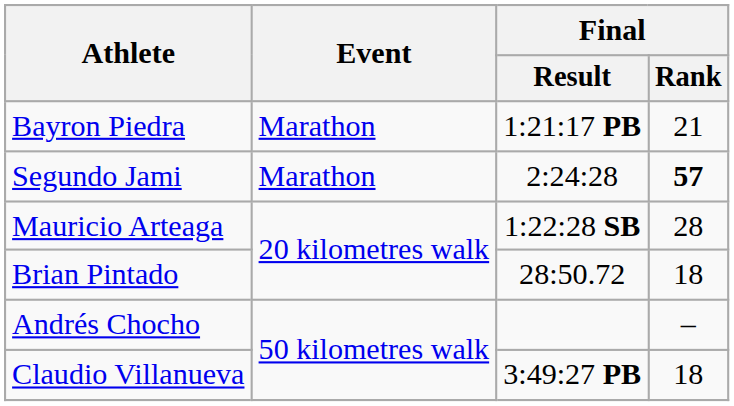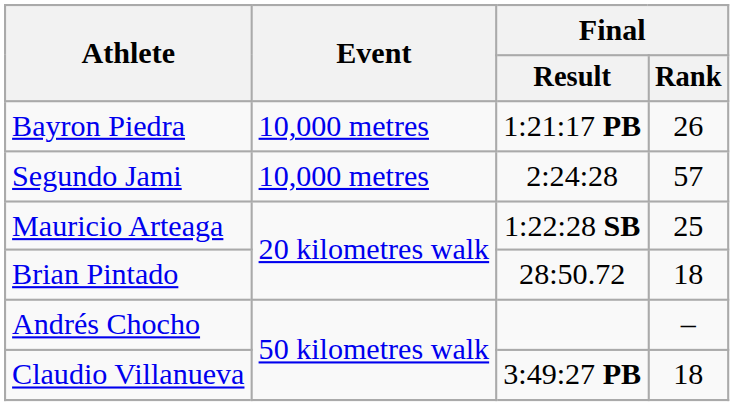 <table class=wikitable style=font-size:90%>
 <tr>
 <th rowspan=2>Athlete</th>
 <th rowspan=2>Event</th>
 <th colspan=2>Final</th>
 </tr>
 <tr style=font-size:95%>
 <th>Result</th>
 <th>Rank</th>
 </tr>
 <tr align=center>
 <td align=left><a href='#'>Bayron Piedra</a></td>
-<td align=left><a href='#'>Marathon</a></td>
+<td align=left><a href='#'>10,000 metres</a></td>
 <td>1:21:17 <strong>PB</strong></td>
-<td>21</td>
+<td>26</td>
 </tr>
 <tr align=center>
 <td align=left><a href='#'>Segundo Jami</a></td>
-<td align=left><a href='#'>Marathon</a></td>
+<td align=left><a href='#'>10,000 metres</a></td>
 <td>2:24:28</td>
-<td><strong>57</strong></td>
+<td>57</td>
 </tr>
 <tr align=center>
 <td align=left><a href='#'>Mauricio Arteaga</a></td>
 <td align=left rowspan=2><a href='#'>20 kilometres walk</a></td>
 <td>1:22:28 <strong>SB</strong></td>
-<td>28</td>
+<td>25</td>
 </tr>
 <tr align=center>
 <td align=left><a href='#'>Brian Pintado</a></td>
 <td>28:50.72 <strong></strong></td>
 <td>18</td>
 </tr>
 <tr align=center>
 <td align=left><a href='#'>Andrés Chocho</a></td>
 <td align=left rowspan=2><a href='#'>50 kilometres walk</a></td>
 <td></td>
 <td>–</td>
 </tr>
 <tr align=center>
 <td align=left><a href='#'>Claudio Villanueva</a></td>
 <td>3:49:27 <strong>PB</strong></td>
 <td>18</td>
 </tr>
 </table>
